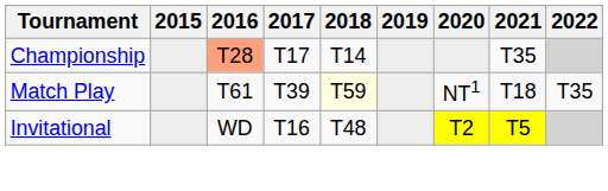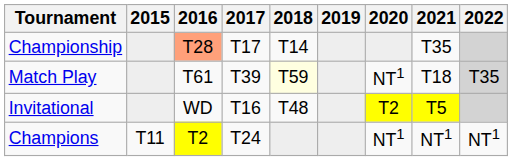 <table class="wikitable" style="text-align:center;">
 <tr>
 <th>Tournament</th>
 <th>2015</th>
 <th>2016</th>
 <th>2017</th>
 <th>2018</th>
 <th>2019</th>
 <th>2020</th>
 <th>2021</th>
 <th>2022</th>
 </tr>
 <tr>
 <td align="left"><a href='#'>Championship</a></td>
 <td style="background:#eeeeee;"></td>
 <td style="background: lightsalmon;">T28</td>
 <td>T17</td>
 <td>T14</td>
 <td style="background:#eeeeee;"></td>
 <td style="background:#eeeeee;"></td>
 <td>T35</td>
 <td colspan=1 style="background:#D3D3D3;"></td>
 </tr>
 <tr>
 <td align="left"><a href='#'>Match Play</a></td>
 <td style="background:#eeeeee;"></td>
 <td>T61</td>
 <td>T39</td>
 <td style="background: lightyellow;">T59</td>
 <td style="background:#eeeeee;"></td>
 <td>NT<sup>1</sup></td>
 <td>T18</td>
-<td>T35</td>
+<td style="background: lightgrey;">T35</td>
 </tr>
 <tr>
 <td align="left"><a href='#'>Invitational</a></td>
 <td style="background:#eeeeee;"></td>
 <td>WD</td>
 <td>T16</td>
 <td>T48</td>
 <td style="background:#eeeeee;"></td>
 <td style="background:yellow;">T2</td>
 <td style="background:yellow;">T5</td>
 <td colspan=1 style="background:#D3D3D3;"></td>
 </tr>
+<tr>
+<td align="left"><a href='#'>Champions</a></td>
+<td>T11</td>
+<td style="background:yellow;">T2</td>
+<td>T24</td>
+<td style="background:#eeeeee;"></td>
+<td style="background:#eeeeee;"></td>
+<td>NT<sup>1</sup></td>
+<td>NT<sup>1</sup></td>
+<td>NT<sup>1</sup></td>
+</tr>
 </table>
